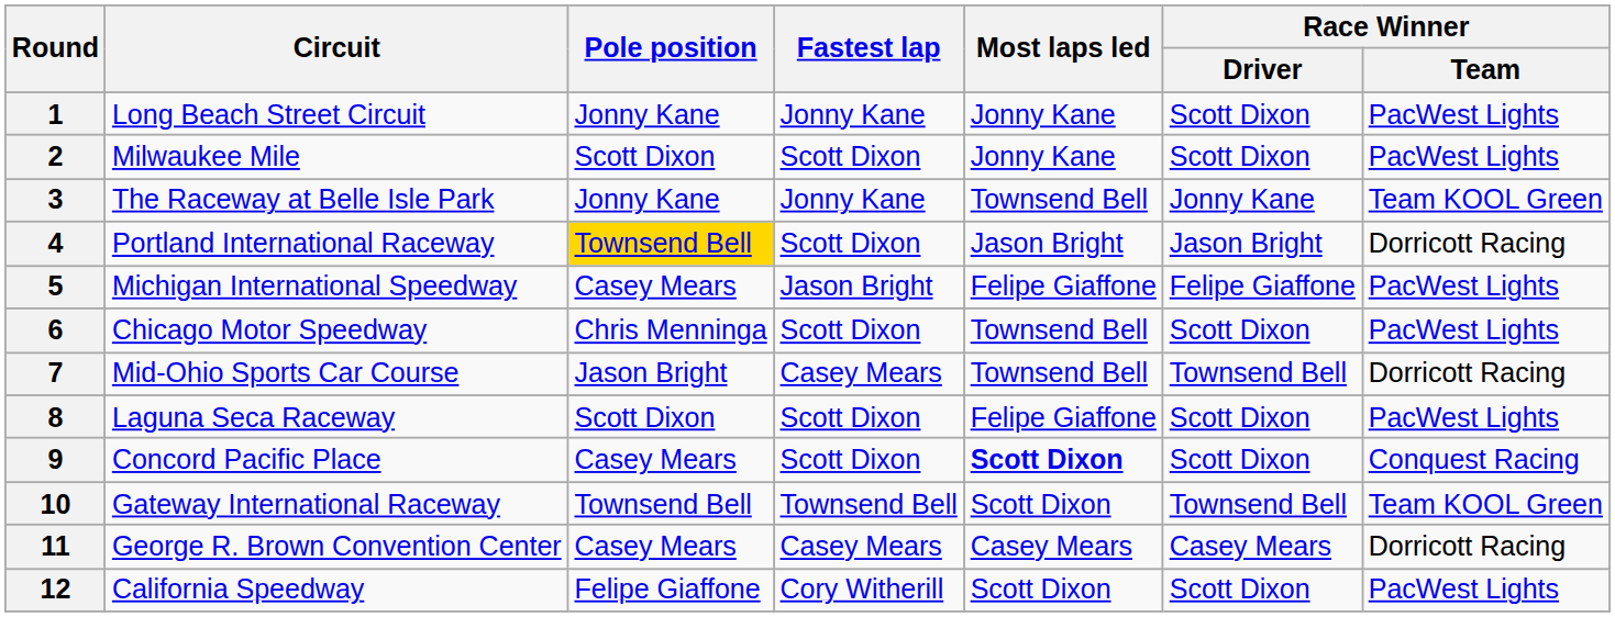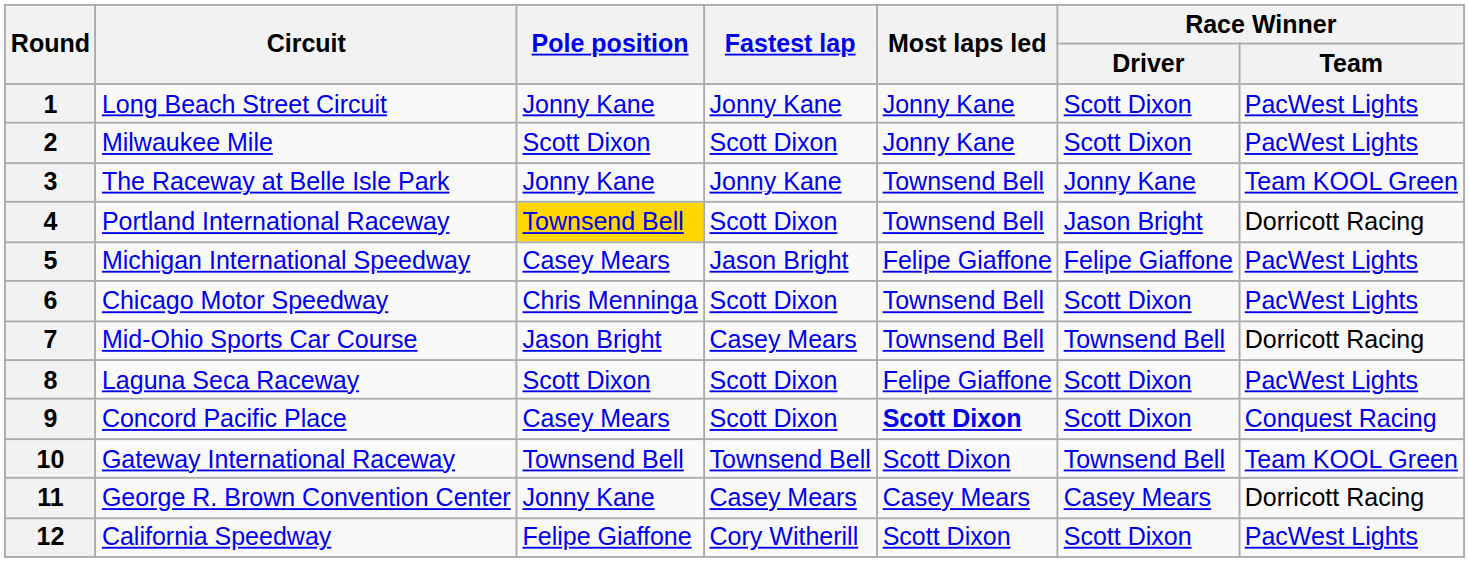 <table class="wikitable" style="font-size: 85%">
 <tr>
 <th rowspan="2">Round</th>
 <th rowspan="2">Circuit</th>
 <th rowspan="2"><a href='#'>Pole position</a></th>
 <th rowspan="2"><a href='#'>Fastest lap</a></th>
 <th rowspan="2">Most laps led</th>
 <th colspan="2">Race Winner</th>
 </tr>
 <tr>
 <th>Driver</th>
 <th>Team</th>
 </tr>
 <tr>
 <th>1</th>
 <td> <a href='#'>Long Beach Street Circuit</a></td>
 <td> <a href='#'>Jonny Kane</a></td>
 <td nowrap=""> <a href='#'>Jonny Kane</a></td>
 <td nowrap=""> <a href='#'>Jonny Kane</a></td>
 <td> <a href='#'>Scott Dixon</a></td>
 <td><a href='#'>PacWest Lights</a></td>
 </tr>
 <tr>
 <th>2</th>
 <td> <a href='#'>Milwaukee Mile</a></td>
 <td> <a href='#'>Scott Dixon</a></td>
 <td> <a href='#'>Scott Dixon</a></td>
 <td> <a href='#'>Jonny Kane</a></td>
 <td> <a href='#'>Scott Dixon</a></td>
 <td nowrap=""><a href='#'>PacWest Lights</a></td>
 </tr>
 <tr>
 <th>3</th>
 <td> <a href='#'>The Raceway at Belle Isle Park</a></td>
 <td> <a href='#'>Jonny Kane</a></td>
 <td> <a href='#'>Jonny Kane</a></td>
 <td> <a href='#'>Townsend Bell</a></td>
 <td> <a href='#'>Jonny Kane</a></td>
 <td nowrap><a href='#'>Team KOOL Green</a></td>
 </tr>
 <tr>
 <th>4</th>
 <td> <a href='#'>Portland International Raceway</a></td>
 <td style="background: gold;"> <a href='#'>Townsend Bell</a></td>
 <td> <a href='#'>Scott Dixon</a></td>
-<td> <a href='#'>Jason Bright</a></td>
+<td> <a href='#'>Townsend Bell</a></td>
 <td> <a href='#'>Jason Bright</a></td>
 <td>Dorricott Racing</td>
 </tr>
 <tr>
 <th>5</th>
 <td> <a href='#'>Michigan International Speedway</a></td>
 <td> <a href='#'>Casey Mears</a></td>
 <td> <a href='#'>Jason Bright</a></td>
 <td nowrap> <a href='#'>Felipe Giaffone</a></td>
 <td nowrap> <a href='#'>Felipe Giaffone</a></td>
 <td><a href='#'>PacWest Lights</a></td>
 </tr>
 <tr>
 <th>6</th>
 <td> <a href='#'>Chicago Motor Speedway</a></td>
 <td> <a href='#'>Chris Menninga</a></td>
 <td> <a href='#'>Scott Dixon</a></td>
 <td nowrap> <a href='#'>Townsend Bell</a></td>
 <td> <a href='#'>Scott Dixon</a></td>
 <td><a href='#'>PacWest Lights</a></td>
 </tr>
 <tr>
 <th>7</th>
 <td> <a href='#'>Mid-Ohio Sports Car Course</a></td>
 <td> <a href='#'>Jason Bright</a></td>
 <td> <a href='#'>Casey Mears</a></td>
 <td> <a href='#'>Townsend Bell</a></td>
 <td nowrap=""> <a href='#'>Townsend Bell</a></td>
 <td>Dorricott Racing</td>
 </tr>
 <tr>
 <th>8</th>
 <td> <a href='#'>Laguna Seca Raceway</a></td>
 <td> <a href='#'>Scott Dixon</a></td>
 <td> <a href='#'>Scott Dixon</a></td>
 <td> <a href='#'>Felipe Giaffone</a></td>
 <td> <a href='#'>Scott Dixon</a></td>
 <td><a href='#'>PacWest Lights</a></td>
 </tr>
 <tr>
 <th>9</th>
 <td> <a href='#'>Concord Pacific Place</a></td>
 <td> <a href='#'>Casey Mears</a></td>
 <td> <a href='#'>Scott Dixon</a></td>
 <td><strong> <a href='#'>Scott Dixon</a></strong></td>
 <td> <a href='#'>Scott Dixon</a></td>
 <td><a href='#'>Conquest Racing</a></td>
 </tr>
 <tr>
 <th>10</th>
 <td> <a href='#'>Gateway International Raceway</a></td>
 <td nowrap=""> <a href='#'>Townsend Bell</a></td>
 <td> <a href='#'>Townsend Bell</a></td>
 <td> <a href='#'>Scott Dixon</a></td>
 <td> <a href='#'>Townsend Bell</a></td>
 <td nowrap><a href='#'>Team KOOL Green</a></td>
 </tr>
 <tr>
 <th>11</th>
 <td nowrap> <a href='#'>George R. Brown Convention Center</a></td>
-<td> <a href='#'>Casey Mears</a></td>
+<td> <a href='#'>Jonny Kane</a></td>
 <td> <a href='#'>Casey Mears</a></td>
 <td> <a href='#'>Casey Mears</a></td>
 <td> <a href='#'>Casey Mears</a></td>
 <td>Dorricott Racing</td>
 </tr>
 <tr>
 <th>12</th>
 <td> <a href='#'>California Speedway</a></td>
 <td nowrap=""> <a href='#'>Felipe Giaffone</a></td>
 <td> <a href='#'>Cory Witherill</a></td>
 <td nowrap=""> <a href='#'>Scott Dixon</a></td>
 <td nowrap=""> <a href='#'>Scott Dixon</a></td>
 <td nowrap=""><a href='#'>PacWest Lights</a></td>
 </tr>
 </table>
